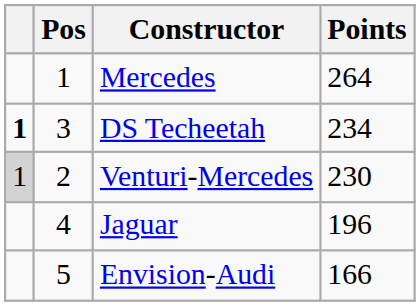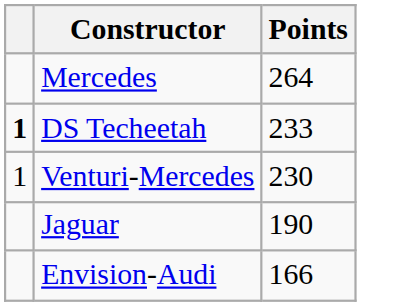 <table class="wikitable" style="font-size: 85%;">
 <tr>
 <th></th>
-<th>Pos</th>
 <th>Constructor</th>
 <th>Points</th>
 </tr>
 <tr>
 <td align="left"></td>
-<td align="center">1</td>
 <td> <a href='#'>Mercedes</a></td>
 <td align="left">264</td>
 </tr>
 <tr>
 <td align="left"><strong> 1</strong></td>
-<td align="center">3</td>
 <td> <a href='#'>DS Techeetah</a></td>
-<td align="left">234</td>
+<td align="left">233</td>
 </tr>
 <tr>
-<td align="left" style="background: lightgrey;"> 1</td>
-<td align="center">2</td>
+<td align="left"> 1</td>
 <td> <a href='#'>Venturi</a>-<a href='#'>Mercedes</a></td>
 <td align="left">230</td>
 </tr>
 <tr>
 <td align="left"></td>
-<td align="center">4</td>
 <td> <a href='#'>Jaguar</a></td>
-<td align="left">196</td>
+<td align="left">190</td>
 </tr>
 <tr>
 <td align="left"></td>
-<td align="center">5</td>
 <td> <a href='#'>Envision</a>-<a href='#'>Audi</a></td>
 <td align="left">166</td>
 </tr>
 </table>
